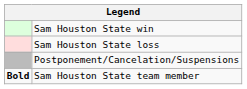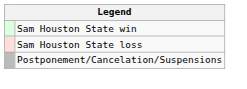 <table class="wikitable" style="font-size:90%">
 <tr>
 <th colspan="2">Legend</th>
 </tr>
 <tr>
 <td bgcolor="#ddffdd"> </td>
 <td>Sam Houston State win</td>
 </tr>
 <tr>
 <td bgcolor="#ffdddd"> </td>
 <td>Sam Houston State loss</td>
 </tr>
 <tr>
 <td bgcolor="#bbbbbb"> </td>
 <td>Postponement/Cancelation/Suspensions</td>
 </tr>
-<tr>
-<td><strong>Bold</strong></td>
-<td>Sam Houston State team member</td>
-</tr>
 </table>
